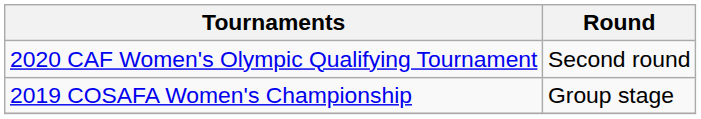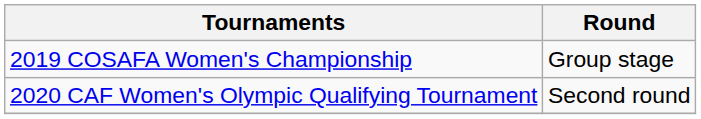 <table class="wikitable collapsible">
 <tr>
 <th>Tournaments</th>
 <th>Round</th>
 </tr>
 <tr>
+<td><a href='#'>2019 COSAFA Women's Championship</a></td>
+<td>Group stage</td>
+</tr>
+<tr>
 <td><a href='#'>2020 CAF Women's Olympic Qualifying Tournament</a></td>
 <td>Second round</td>
 </tr>
 <tr>
-<td><a href='#'>2019 COSAFA Women's Championship</a></td>
-<td>Group stage</td>
-</tr>
-<tr>
 </tr>
 </table>
